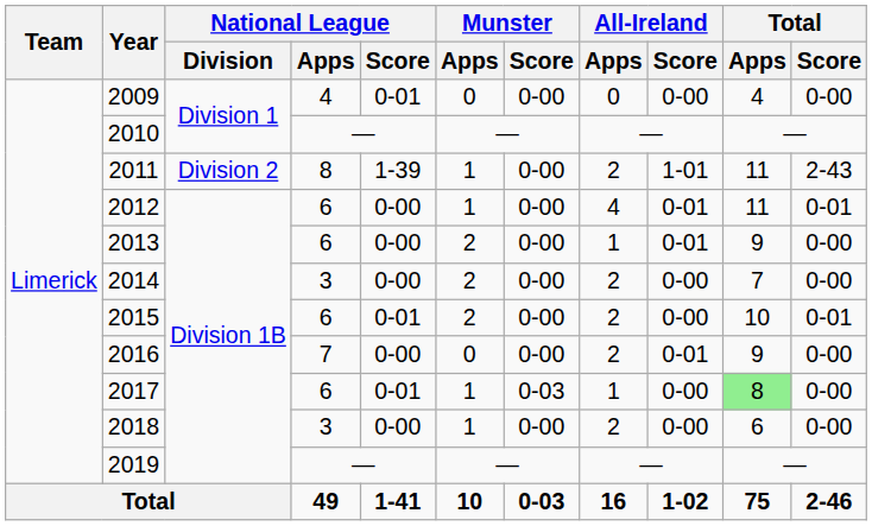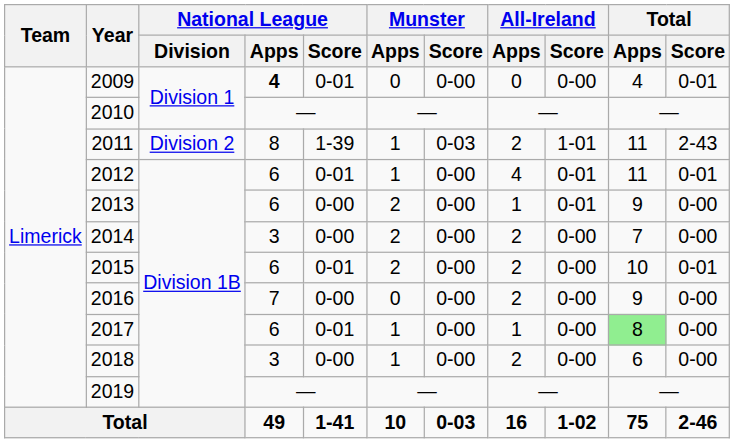 <table class="wikitable" style="text-align:center">
 <tr>
 <th rowspan="2">Team</th>
 <th rowspan="2">Year</th>
 <th colspan="3"><a href='#'>National League</a></th>
 <th colspan="2"><a href='#'>Munster</a></th>
 <th colspan="2"><a href='#'>All-Ireland</a></th>
 <th colspan="2">Total</th>
 </tr>
 <tr>
 <th>Division</th>
 <th>Apps</th>
 <th>Score</th>
 <th>Apps</th>
 <th>Score</th>
 <th>Apps</th>
 <th>Score</th>
 <th>Apps</th>
 <th>Score</th>
 </tr>
 <tr>
 <td rowspan="11"><a href='#'>Limerick</a></td>
 <td>2009</td>
 <td rowspan="2"><a href='#'>Division 1</a></td>
-<td>4</td>
+<td><strong>4</strong></td>
 <td>0-01</td>
 <td>0</td>
 <td>0-00</td>
 <td>0</td>
 <td>0-00</td>
 <td>4</td>
-<td>0-00</td>
+<td>0-01</td>
 </tr>
 <tr>
 <td>2010</td>
 <td colspan=2>—</td>
 <td colspan=2>—</td>
 <td colspan=2>—</td>
 <td colspan=2>—</td>
 </tr>
 <tr>
 <td>2011</td>
 <td rowspan="1"><a href='#'>Division 2</a></td>
 <td>8</td>
 <td>1-39</td>
 <td>1</td>
-<td>0-00</td>
+<td>0-03</td>
 <td>2</td>
 <td>1-01</td>
 <td>11</td>
 <td>2-43</td>
 </tr>
 <tr>
 <td>2012</td>
 <td rowspan="8"><a href='#'>Division 1B</a></td>
 <td>6</td>
-<td>0-00</td>
+<td>0-01</td>
 <td>1</td>
 <td>0-00</td>
 <td>4</td>
 <td>0-01</td>
 <td>11</td>
 <td>0-01</td>
 </tr>
 <tr>
 <td>2013</td>
 <td>6</td>
 <td>0-00</td>
 <td>2</td>
 <td>0-00</td>
 <td>1</td>
 <td>0-01</td>
 <td>9</td>
 <td>0-00</td>
 </tr>
 <tr>
 <td>2014</td>
 <td>3</td>
 <td>0-00</td>
 <td>2</td>
 <td>0-00</td>
 <td>2</td>
 <td>0-00</td>
 <td>7</td>
 <td>0-00</td>
 </tr>
 <tr>
 <td>2015</td>
 <td>6</td>
 <td>0-01</td>
 <td>2</td>
 <td>0-00</td>
 <td>2</td>
 <td>0-00</td>
 <td>10</td>
 <td>0-01</td>
 </tr>
 <tr>
 <td>2016</td>
 <td>7</td>
 <td>0-00</td>
 <td>0</td>
 <td>0-00</td>
 <td>2</td>
-<td>0-01</td>
+<td>0-00</td>
 <td>9</td>
 <td>0-00</td>
 </tr>
 <tr>
 <td>2017</td>
 <td>6</td>
 <td>0-01</td>
 <td>1</td>
-<td>0-03</td>
+<td>0-00</td>
 <td>1</td>
 <td>0-00</td>
 <td style="background: lightgreen;">8</td>
 <td>0-00</td>
 </tr>
 <tr>
 <td>2018</td>
 <td>3</td>
 <td>0-00</td>
 <td>1</td>
 <td>0-00</td>
 <td>2</td>
 <td>0-00</td>
 <td>6</td>
 <td>0-00</td>
 </tr>
 <tr>
 <td>2019</td>
 <td colspan=2>—</td>
 <td colspan=2>—</td>
 <td colspan=2>—</td>
 <td colspan=2>—</td>
 </tr>
 <tr>
 <th colspan="3">Total</th>
 <td><strong>49</strong></td>
 <td><strong>1-41</strong></td>
 <td><strong>10</strong></td>
 <td><strong>0-03</strong></td>
 <td><strong>16</strong></td>
 <td><strong>1-02</strong></td>
 <td><strong>75</strong></td>
 <td><strong>2-46</strong></td>
 </tr>
 </table>
